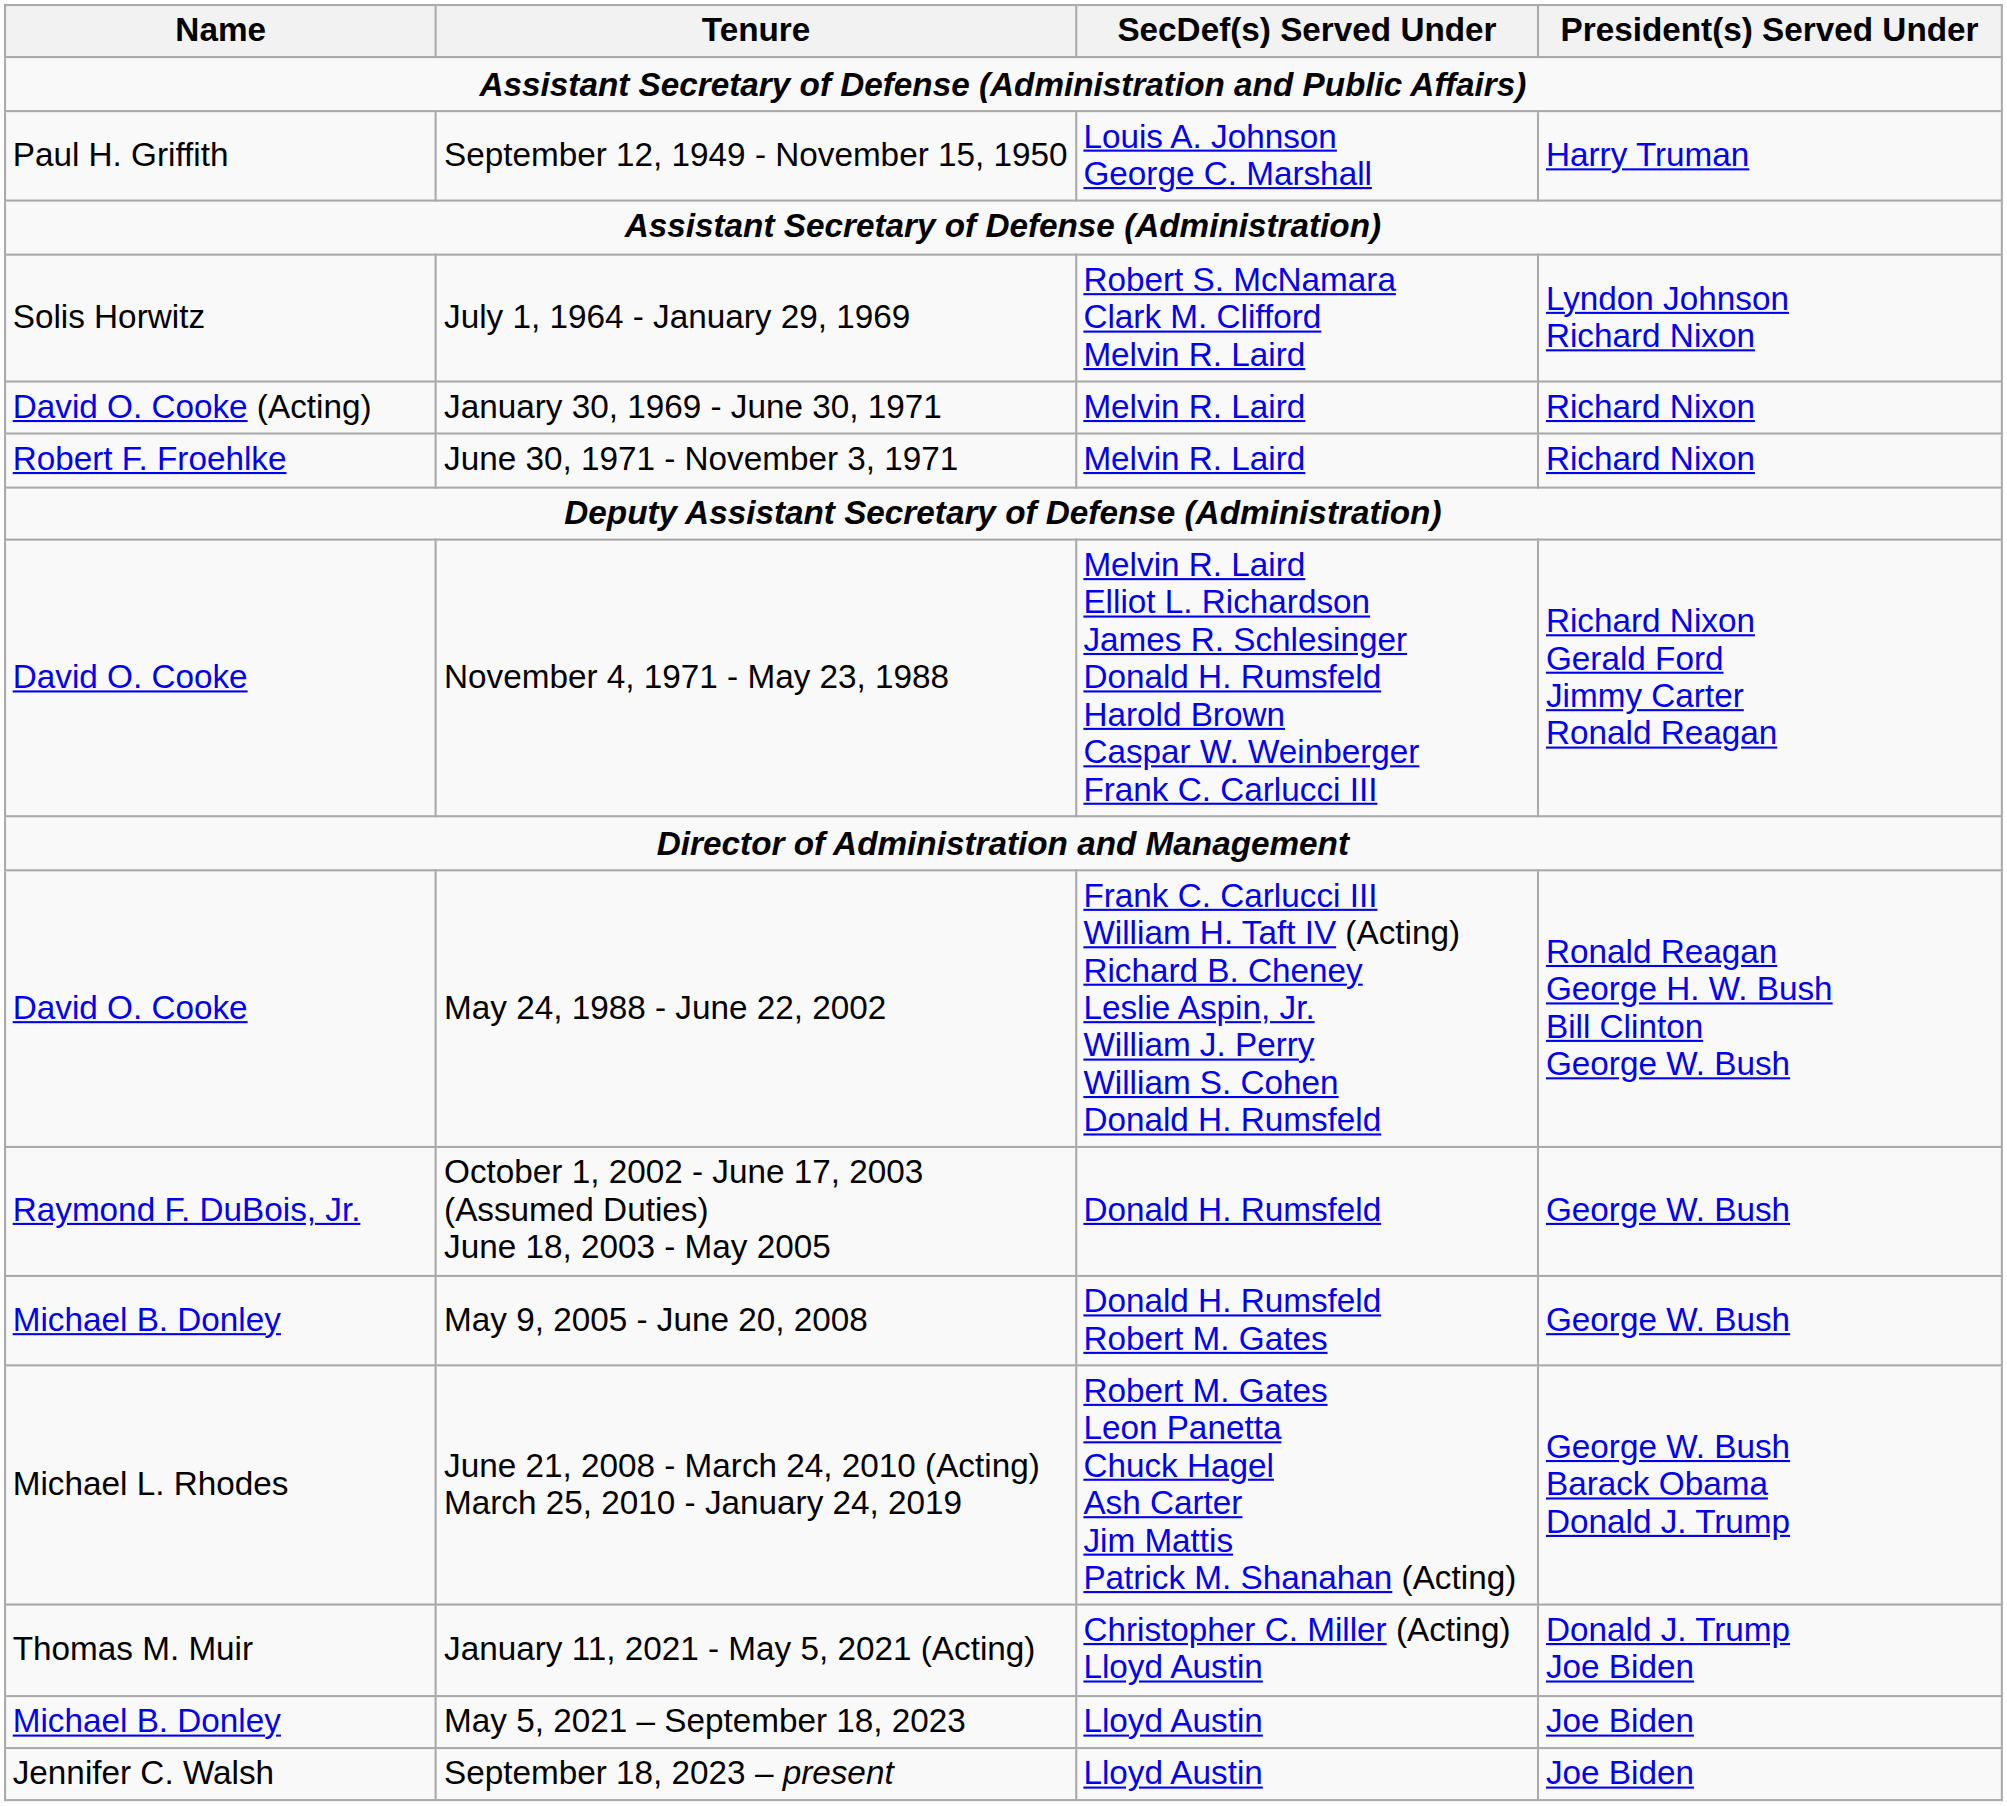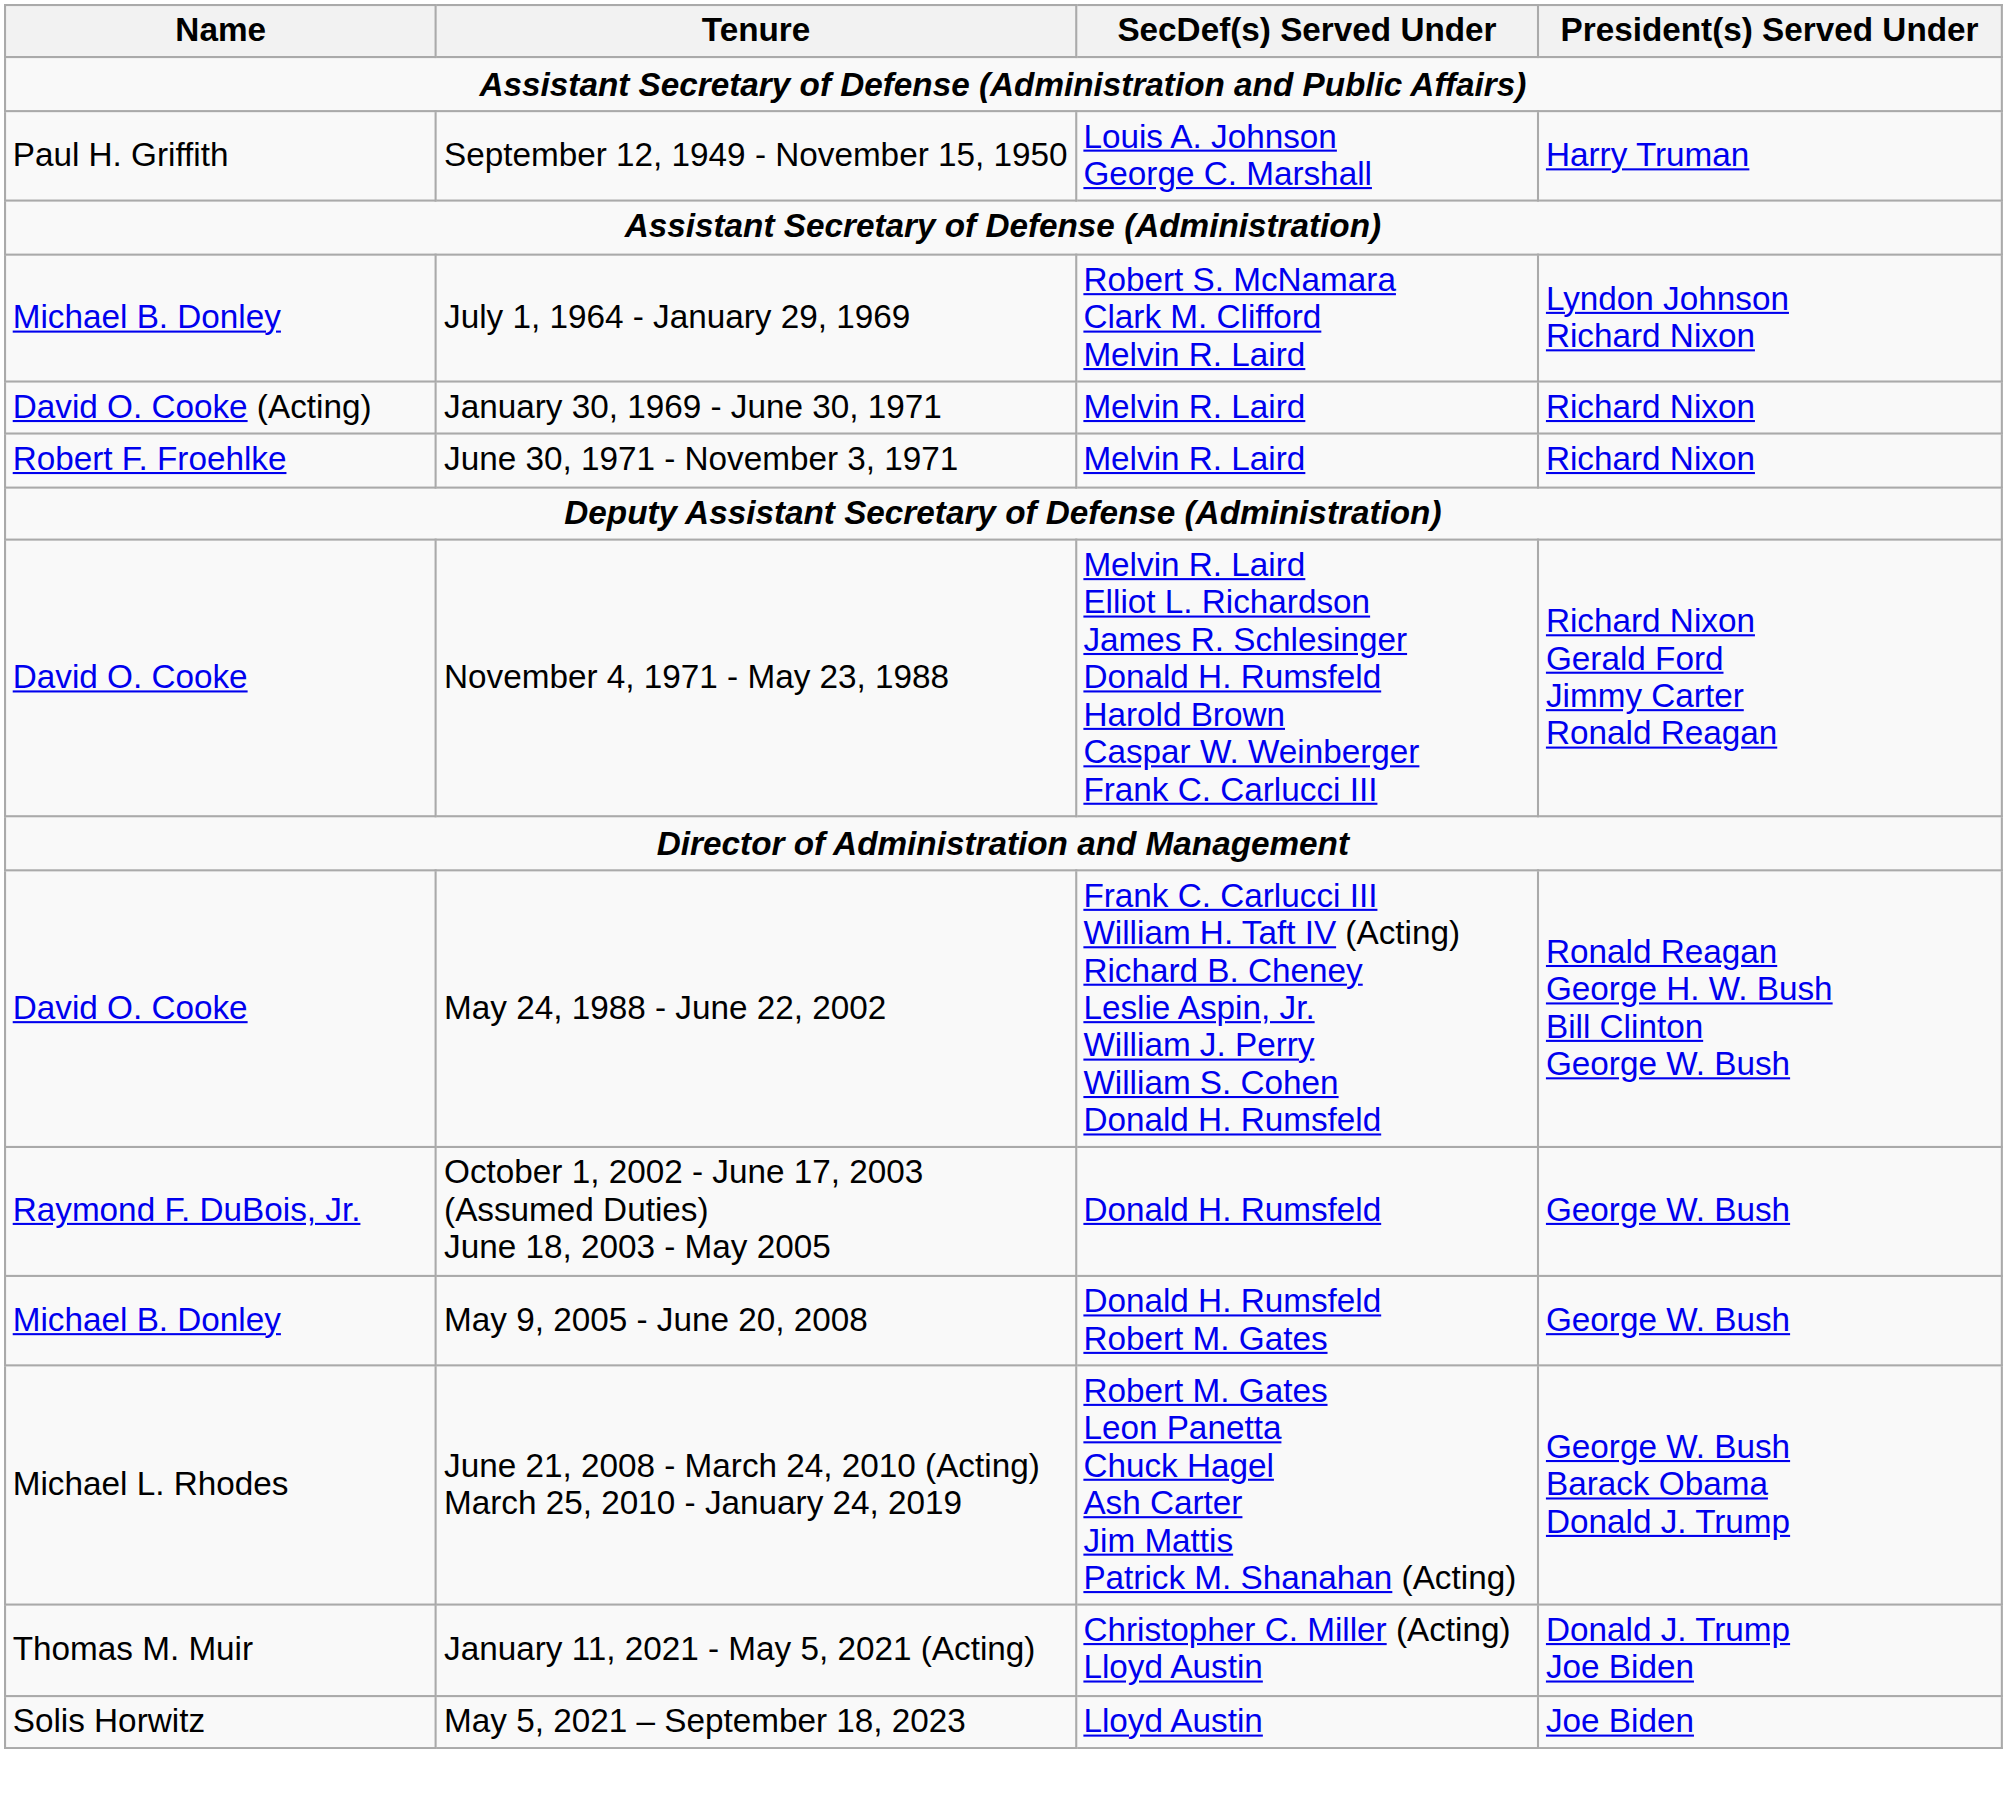 <table class="wikitable">
 <tr>
 <th scope="col" style="width:200px;">Name</th>
 <th scope="col" style="width:300px;">Tenure</th>
 <th scope="col" style="width:215px;">SecDef(s) Served Under</th>
 <th scope="col" style="width:215px;">President(s) Served Under</th>
 </tr>
 <tr>
 <td colspan="4" style="text-align:center;"><strong><em> Assistant Secretary of Defense (Administration and Public Affairs)</em></strong></td>
 </tr>
 <tr>
 <td>Paul H. Griffith</td>
 <td>September 12, 1949 - November 15, 1950</td>
 <td><a href='#'>Louis A. Johnson</a> <br> <a href='#'>George C. Marshall</a></td>
 <td><a href='#'>Harry Truman</a></td>
 </tr>
 <tr>
 <td colspan="4" style="text-align:center;"><strong><em> Assistant Secretary of Defense (Administration)</em></strong></td>
 </tr>
 <tr>
-<td>Solis Horwitz</td>
+<td><a href='#'>Michael B. Donley</a></td>
 <td>July 1, 1964 - January 29, 1969</td>
 <td><a href='#'>Robert S. McNamara</a> <br> <a href='#'>Clark M. Clifford</a> <br> <a href='#'>Melvin R. Laird</a></td>
 <td><a href='#'>Lyndon Johnson</a> <br> <a href='#'>Richard Nixon</a></td>
 </tr>
 <tr>
 <td><a href='#'>David O. Cooke</a> (Acting)</td>
 <td>January 30, 1969 - June 30, 1971</td>
 <td><a href='#'>Melvin R. Laird</a></td>
 <td><a href='#'>Richard Nixon</a></td>
 </tr>
 <tr>
 <td><a href='#'>Robert F. Froehlke</a></td>
 <td>June 30, 1971 - November 3, 1971</td>
 <td><a href='#'>Melvin R. Laird</a></td>
 <td><a href='#'>Richard Nixon</a></td>
 </tr>
 <tr>
 <td colspan="4" style="text-align:center;"><strong><em> Deputy Assistant Secretary of Defense (Administration)</em></strong></td>
 </tr>
 <tr>
 <td><a href='#'>David O. Cooke</a></td>
 <td>November 4, 1971 - May 23, 1988</td>
 <td><a href='#'>Melvin R. Laird</a> <br> <a href='#'>Elliot L. Richardson</a> <br> <a href='#'>James R. Schlesinger</a> <br> <a href='#'>Donald H. Rumsfeld</a> <br> <a href='#'>Harold Brown</a> <br> <a href='#'>Caspar W. Weinberger</a> <br> <a href='#'>Frank C. Carlucci III</a></td>
 <td><a href='#'>Richard Nixon</a> <br> <a href='#'>Gerald Ford</a> <br> <a href='#'>Jimmy Carter</a> <br> <a href='#'>Ronald Reagan</a></td>
 </tr>
 <tr>
 <td colspan="4" style="text-align:center;"><strong><em> Director of Administration and Management</em></strong></td>
 </tr>
 <tr>
 <td><a href='#'>David O. Cooke</a></td>
 <td>May 24, 1988 - June 22, 2002</td>
 <td><a href='#'>Frank C. Carlucci III</a> <br> <a href='#'>William H. Taft IV</a> (Acting) <br> <a href='#'>Richard B. Cheney</a> <br> <a href='#'>Leslie Aspin, Jr.</a> <br> <a href='#'>William J. Perry</a> <br> <a href='#'>William S. Cohen</a> <br> <a href='#'>Donald H. Rumsfeld</a></td>
 <td><a href='#'>Ronald Reagan</a> <br> <a href='#'>George H. W. Bush</a> <br> <a href='#'>Bill Clinton</a> <br> <a href='#'>George W. Bush</a></td>
 </tr>
 <tr>
 <td><a href='#'>Raymond F. DuBois, Jr.</a></td>
 <td>October 1, 2002 - June 17, 2003 (Assumed Duties) <br> June 18, 2003 - May 2005</td>
 <td><a href='#'>Donald H. Rumsfeld</a></td>
 <td><a href='#'>George W. Bush</a></td>
 </tr>
 <tr>
 <td><a href='#'>Michael B. Donley</a></td>
 <td>May 9, 2005 - June 20, 2008</td>
 <td><a href='#'>Donald H. Rumsfeld</a> <br> <a href='#'>Robert M. Gates</a></td>
 <td><a href='#'>George W. Bush</a></td>
 </tr>
 <tr>
 <td>Michael L. Rhodes</td>
 <td>June 21, 2008 - March 24, 2010 (Acting) <br> March 25, 2010 - January 24, 2019</td>
 <td><a href='#'>Robert M. Gates</a> <br> <a href='#'>Leon Panetta</a> <br> <a href='#'>Chuck Hagel</a> <br> <a href='#'>Ash Carter</a> <br> <a href='#'>Jim Mattis</a> <br> <a href='#'>Patrick M. Shanahan</a> (Acting)</td>
 <td><a href='#'>George W. Bush</a> <br> <a href='#'>Barack Obama</a> <br> <a href='#'>Donald J. Trump</a></td>
 </tr>
 <tr>
 <td>Thomas M. Muir</td>
 <td>January 11, 2021 - May 5, 2021 (Acting)</td>
 <td><a href='#'>Christopher C. Miller</a> (Acting) <br> <a href='#'>Lloyd Austin</a></td>
 <td><a href='#'>Donald J. Trump</a> <br> <a href='#'>Joe Biden</a></td>
 </tr>
 <tr>
-<td><a href='#'>Michael B. Donley</a></td>
+<td>Solis Horwitz</td>
 <td>May 5, 2021 – September 18, 2023</td>
 <td><a href='#'>Lloyd Austin</a></td>
 <td><a href='#'>Joe Biden</a></td>
 </tr>
-<tr>
-<td>Jennifer C. Walsh</td>
-<td>September 18, 2023 – <em>present</em></td>
-<td><a href='#'>Lloyd Austin</a></td>
-<td><a href='#'>Joe Biden</a></td>
-</tr>
 </table>
